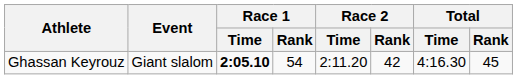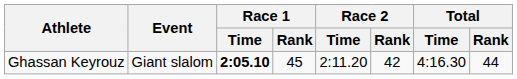 <table class="wikitable" style="font-size:90%">
 <tr>
 <th rowspan="2">Athlete</th>
 <th rowspan="2">Event</th>
 <th colspan="2">Race 1</th>
 <th colspan="2">Race 2</th>
 <th colspan="2">Total</th>
 </tr>
 <tr>
 <th>Time</th>
 <th>Rank</th>
 <th>Time</th>
 <th>Rank</th>
 <th>Time</th>
 <th>Rank</th>
 </tr>
 <tr>
 <td>Ghassan Keyrouz</td>
 <td>Giant slalom</td>
 <td align="center"><strong>2:05.10</strong></td>
-<td align="center">54</td>
+<td align="center">45</td>
 <td align="center">2:11.20</td>
 <td align="center">42</td>
 <td align="center">4:16.30</td>
-<td align="center">45</td>
+<td align="center">44</td>
 </tr>
 </table>
